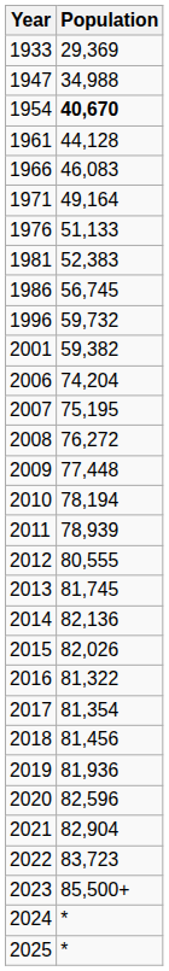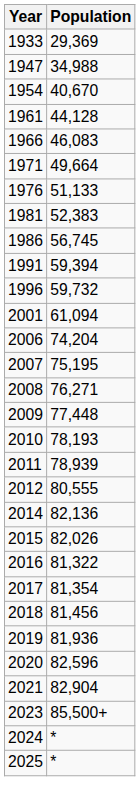 <table class="wikitable">
 <tr>
 <th>Year</th>
 <th>Population</th>
 </tr>
 <tr>
 <td>1933</td>
 <td>29,369</td>
 </tr>
 <tr>
 <td>1947</td>
 <td>34,988</td>
 </tr>
 <tr>
 <td>1954</td>
-<td><strong>40,670</strong></td>
+<td>40,670</td>
 </tr>
 <tr>
 <td>1961</td>
 <td>44,128</td>
 </tr>
 <tr>
 <td>1966</td>
 <td>46,083</td>
 </tr>
 <tr>
 <td>1971</td>
-<td>49,164</td>
+<td>49,664</td>
 </tr>
 <tr>
 <td>1976</td>
 <td>51,133</td>
 </tr>
 <tr>
 <td>1981</td>
 <td>52,383</td>
 </tr>
 <tr>
 <td>1986</td>
 <td>56,745</td>
 </tr>
 <tr>
+<td>1991</td>
+<td>59,394</td>
+</tr>
+<tr>
 <td>1996</td>
 <td>59,732</td>
 </tr>
 <tr>
 <td>2001</td>
-<td>59,382</td>
+<td>61,094</td>
 </tr>
 <tr>
 <td>2006</td>
 <td>74,204</td>
 </tr>
 <tr>
 <td>2007</td>
 <td>75,195</td>
 </tr>
 <tr Rockhampton Region Estimates from 2008>
 <td>2008</td>
-<td>76,272</td>
+<td>76,271</td>
 </tr>
 <tr>
 <td>2009</td>
 <td>77,448</td>
 </tr>
 <tr>
 <td>2010</td>
-<td>78,194</td>
+<td>78,193</td>
 </tr>
 <tr>
 <td>2011</td>
 <td>78,939</td>
 </tr>
 <tr>
 <td>2012</td>
 <td>80,555</td>
-</tr>
-<tr>
-<td>2013</td>
-<td>81,745</td>
 </tr>
 <tr>
 <td>2014</td>
 <td>82,136</td>
 </tr>
 <tr>
 <td>2015</td>
 <td>82,026</td>
 </tr>
 <tr>
 <td>2016</td>
 <td>81,322</td>
 </tr>
 <tr>
 <td>2017</td>
 <td>81,354</td>
 </tr>
 <tr>
 <td>2018</td>
 <td>81,456</td>
 </tr>
 <tr>
 <td>2019</td>
 <td>81,936</td>
 </tr>
 <tr>
 <td>2020</td>
 <td>82,596</td>
 </tr>
 <tr>
 <td>2021</td>
 <td>82,904</td>
 </tr>
 <tr>
-<td>2022</td>
-<td>83,723</td>
-</tr>
-<tr>
 <td>2023</td>
 <td>85,500+</td>
 </tr>
 <tr>
 <td>2024</td>
 <td>*</td>
 </tr>
 <tr>
 <td>2025</td>
 <td>*</td>
 </tr>
 </table>
